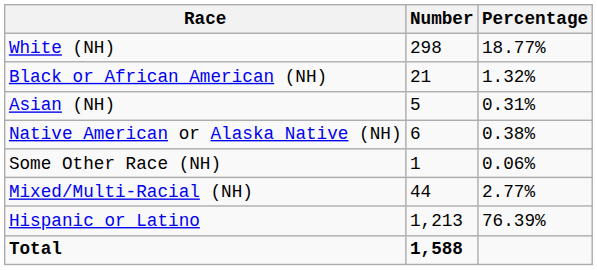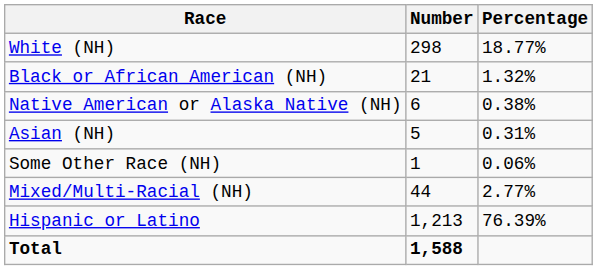 <table class="wikitable">
 <tr>
 <th>Race</th>
 <th>Number</th>
 <th>Percentage</th>
 </tr>
 <tr>
 <td><a href='#'>White</a> (NH)</td>
 <td>298</td>
 <td>18.77%</td>
 </tr>
 <tr>
 <td><a href='#'>Black or African American</a> (NH)</td>
 <td>21</td>
 <td>1.32%</td>
 </tr>
 <tr>
+<td><a href='#'>Native American</a> or <a href='#'>Alaska Native</a> (NH)</td>
+<td>6</td>
+<td>0.38%</td>
+</tr>
+<tr>
 <td><a href='#'>Asian</a> (NH)</td>
 <td>5</td>
 <td>0.31%</td>
-</tr>
-<tr>
-<td><a href='#'>Native American</a> or <a href='#'>Alaska Native</a> (NH)</td>
-<td>6</td>
-<td>0.38%</td>
 </tr>
 <tr>
 <td>Some Other Race (NH)</td>
 <td>1</td>
 <td>0.06%</td>
 </tr>
 <tr>
 <td><a href='#'>Mixed/Multi-Racial</a> (NH)</td>
 <td>44</td>
 <td>2.77%</td>
 </tr>
 <tr>
 <td><a href='#'>Hispanic or Latino</a></td>
 <td>1,213</td>
 <td>76.39%</td>
 </tr>
 <tr>
 <td><strong>Total</strong></td>
 <td><strong>1,588</strong></td>
 <td></td>
 </tr>
 </table>
